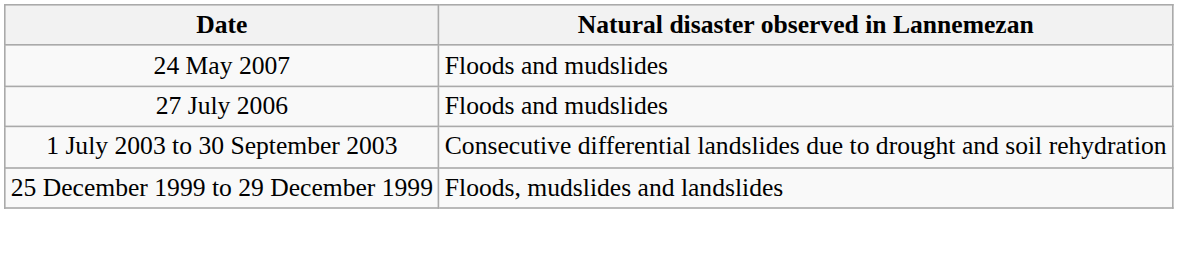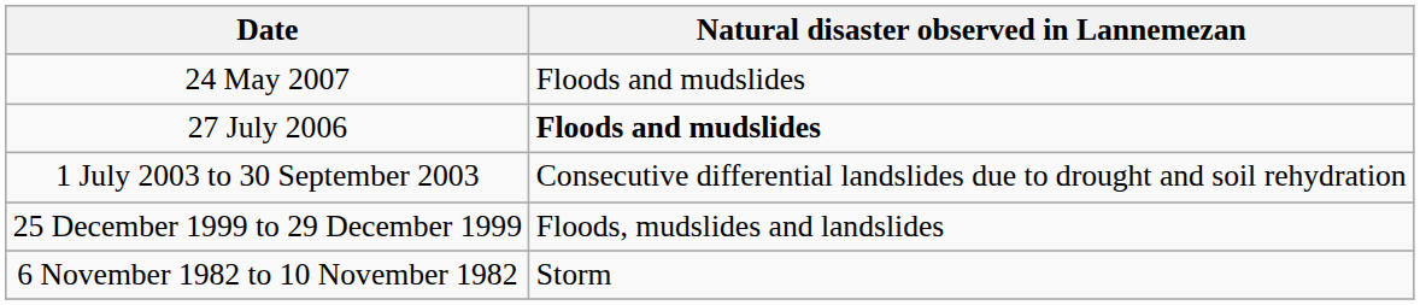 <table class="wikitable">
 <tr>
 <th>Date</th>
 <th>Natural disaster observed in Lannemezan</th>
 </tr>
 <tr>
 <td style="text-align:center;">24 May 2007</td>
 <td>Floods and mudslides</td>
 </tr>
 <tr>
 <td style="text-align:center;">27 July 2006</td>
-<td>Floods and mudslides</td>
+<td><strong>Floods and mudslides</strong></td>
 </tr>
 <tr>
 <td style="text-align:center;">1 July 2003 to 30 September 2003</td>
 <td>Consecutive differential landslides due to drought and soil rehydration</td>
 </tr>
 <tr>
 <td style="text-align:center;">25 December 1999 to 29 December 1999</td>
 <td>Floods, mudslides and landslides</td>
 </tr>
+<tr>
+<td style="text-align:center;">6 November 1982 to 10 November 1982</td>
+<td>Storm</td>
+</tr>
 </table>
